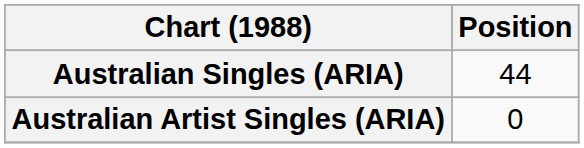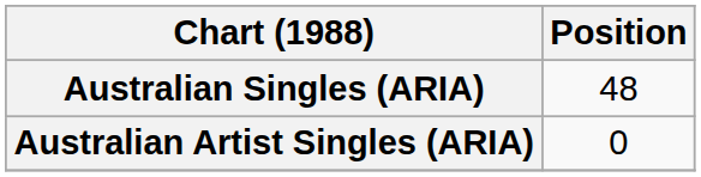 <table class="wikitable plainrowheaders" style="text-align:center">
 <tr>
 <th scope="col">Chart (1988)</th>
 <th scope="col">Position</th>
 </tr>
 <tr>
 <th scope="row">Australian Singles (ARIA)</th>
-<td>44</td>
+<td>48</td>
 </tr>
 <tr>
 <th scope="row">Australian Artist Singles (ARIA)</th>
 <td>0</td>
 </tr>
 <tr>
 </tr>
 </table>
